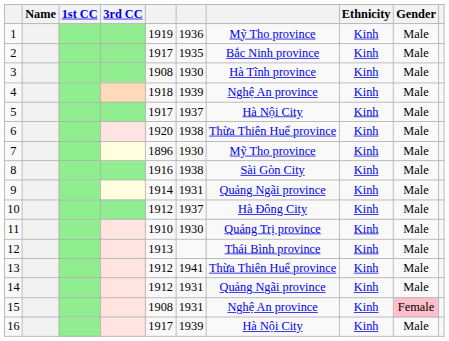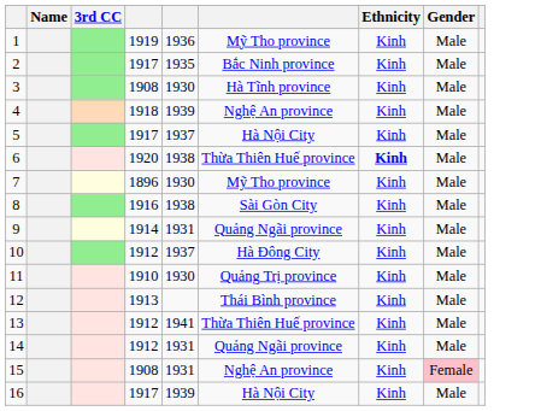 <table class="wikitable sortable" style=text-align:center>
 <tr>
 <th scope="col"></th>
 <th scope="col">Name</th>
-<th scope="col"><a href='#'>1st CC</a></th>
 <th scope="col"><a href='#'>3rd CC</a></th>
 <th scope="col"></th>
 <th scope="col"></th>
 <th scope="col"></th>
 <th scope="col">Ethnicity</th>
 <th scope="col">Gender</th>
 <th scope="col" class="unsortable"></th>
 </tr>
 <tr>
 <td>1</td>
 <th align="center" scope="row" style="font-weight:normal;"></th>
 <td bgcolor = LightGreen></td>
-<td bgcolor = LightGreen></td>
 <td>1919</td>
 <td>1936</td>
 <td><a href='#'>Mỹ Tho province</a></td>
 <td><a href='#'>Kinh</a></td>
 <td>Male</td>
 <td></td>
 </tr>
 <tr>
 <td>2</td>
 <th align="center" scope="row" style="font-weight:normal;"></th>
-<td bgcolor = LightGreen></td>
 <td bgcolor = LightGreen></td>
 <td>1917</td>
 <td>1935</td>
 <td><a href='#'>Bắc Ninh province</a></td>
 <td><a href='#'>Kinh</a></td>
 <td>Male</td>
 <td></td>
 </tr>
 <tr>
 <td>3</td>
 <th align="center" scope="row" style="font-weight:normal;"></th>
 <td bgcolor = LightGreen></td>
-<td bgcolor = LightGreen></td>
 <td>1908</td>
 <td>1930</td>
 <td><a href='#'>Hà Tĩnh province</a></td>
 <td><a href='#'>Kinh</a></td>
 <td>Male</td>
 <td></td>
 </tr>
 <tr>
 <td>4</td>
 <th align="center" scope="row" style="font-weight:normal;"></th>
-<td bgcolor = LightGreen></td>
 <td bgcolor = PeachPuff></td>
 <td>1918</td>
 <td>1939</td>
 <td><a href='#'>Nghệ An province</a></td>
 <td><a href='#'>Kinh</a></td>
 <td>Male</td>
 <td></td>
 </tr>
 <tr>
 <td>5</td>
 <th align="center" scope="row" style="font-weight:normal;"></th>
 <td bgcolor = LightGreen></td>
-<td bgcolor = LightGreen></td>
 <td>1917</td>
 <td>1937</td>
 <td><a href='#'>Hà Nội City</a></td>
 <td><a href='#'>Kinh</a></td>
 <td>Male</td>
 <td></td>
 </tr>
 <tr>
 <td>6</td>
 <th align="center" scope="row" style="font-weight:normal;"></th>
-<td bgcolor = LightGreen></td>
 <td bgcolor = MistyRose></td>
 <td>1920</td>
 <td>1938</td>
 <td><a href='#'>Thừa Thiên Huế province</a></td>
-<td><a href='#'>Kinh</a></td>
+<td><strong><a href='#'>Kinh</a></strong></td>
 <td>Male</td>
 <td></td>
 </tr>
 <tr>
 <td>7</td>
 <th align="center" scope="row" style="font-weight:normal;"></th>
-<td bgcolor = LightGreen></td>
 <td bgcolor = LightYellow></td>
 <td>1896</td>
 <td>1930</td>
 <td><a href='#'>Mỹ Tho province</a></td>
 <td><a href='#'>Kinh</a></td>
 <td>Male</td>
 <td></td>
 </tr>
 <tr>
 <td>8</td>
 <th align="center" scope="row" style="font-weight:normal;"></th>
 <td bgcolor = LightGreen></td>
-<td bgcolor = LightGreen></td>
 <td>1916</td>
 <td>1938</td>
 <td><a href='#'>Sài Gòn City</a></td>
 <td><a href='#'>Kinh</a></td>
 <td>Male</td>
 <td></td>
 </tr>
 <tr>
 <td>9</td>
 <th align="center" scope="row" style="font-weight:normal;"></th>
-<td bgcolor = LightGreen></td>
 <td bgcolor = LightYellow></td>
 <td>1914</td>
 <td>1931</td>
 <td><a href='#'>Quảng Ngãi province</a></td>
 <td><a href='#'>Kinh</a></td>
 <td>Male</td>
 <td></td>
 </tr>
 <tr>
 <td>10</td>
 <th align="center" scope="row" style="font-weight:normal;"></th>
 <td bgcolor = LightGreen></td>
-<td bgcolor = LightGreen></td>
 <td>1912</td>
 <td>1937</td>
 <td><a href='#'>Hà Đông City</a></td>
 <td><a href='#'>Kinh</a></td>
 <td>Male</td>
 <td></td>
 </tr>
 <tr>
 <td>11</td>
 <th align="center" scope="row" style="font-weight:normal;"></th>
-<td bgcolor = LightGreen></td>
 <td bgcolor = MistyRose></td>
 <td>1910</td>
 <td>1930</td>
 <td><a href='#'>Quảng Trị province</a></td>
 <td><a href='#'>Kinh</a></td>
 <td>Male</td>
 <td></td>
 </tr>
 <tr>
 <td>12</td>
 <th align="center" scope="row" style="font-weight:normal;"></th>
-<td bgcolor = LightGreen></td>
 <td bgcolor = MistyRose></td>
 <td>1913</td>
 <td></td>
 <td><a href='#'>Thái Bình province</a></td>
 <td><a href='#'>Kinh</a></td>
 <td>Male</td>
 <td></td>
 </tr>
 <tr>
 <td>13</td>
 <th align="center" scope="row" style="font-weight:normal;"></th>
-<td bgcolor = LightGreen></td>
 <td bgcolor = MistyRose></td>
 <td>1912</td>
 <td>1941</td>
 <td><a href='#'>Thừa Thiên Huế province</a></td>
 <td><a href='#'>Kinh</a></td>
 <td>Male</td>
 <td></td>
 </tr>
 <tr>
 <td>14</td>
 <th align="center" scope="row" style="font-weight:normal;"></th>
-<td bgcolor = LightGreen></td>
 <td bgcolor = MistyRose></td>
 <td>1912</td>
 <td>1931</td>
 <td><a href='#'>Quảng Ngãi province</a></td>
 <td><a href='#'>Kinh</a></td>
 <td>Male</td>
 <td></td>
 </tr>
 <tr>
 <td>15</td>
 <th align="center" scope="row" style="font-weight:normal;"></th>
-<td bgcolor = LightGreen></td>
 <td bgcolor = MistyRose></td>
 <td>1908</td>
 <td>1931</td>
 <td><a href='#'>Nghệ An province</a></td>
 <td><a href='#'>Kinh</a></td>
 <td style="background: Pink">Female</td>
 <td></td>
 </tr>
 <tr>
 <td>16</td>
 <th align="center" scope="row" style="font-weight:normal;"></th>
-<td bgcolor = LightGreen></td>
 <td bgcolor = MistyRose></td>
 <td>1917</td>
 <td>1939</td>
 <td><a href='#'>Hà Nội City</a></td>
 <td><a href='#'>Kinh</a></td>
 <td>Male</td>
 <td></td>
 </tr>
 </table>
